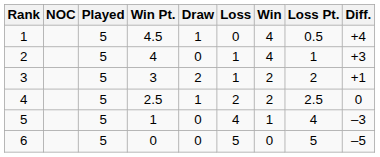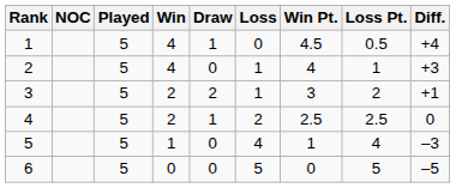 <table class="wikitable sortable" style="text-align:center;">
 <tr>
 <th>Rank</th>
 <th>NOC</th>
 <th>Played</th>
-<th>Win Pt.</th>
+<th>Win</th>
 <th>Draw</th>
 <th>Loss</th>
-<th>Win</th>
+<th>Win Pt.</th>
 <th>Loss Pt.</th>
 <th>Diff.</th>
 </tr>
 <tr>
 <td>1</td>
 <td align="left"></td>
 <td>5</td>
-<td>4.5</td>
+<td>4</td>
 <td>1</td>
 <td>0</td>
-<td>4</td>
+<td>4.5</td>
 <td>0.5</td>
 <td>+4</td>
 </tr>
 <tr>
 <td>2</td>
 <td align="left"></td>
 <td>5</td>
 <td>4</td>
 <td>0</td>
 <td>1</td>
 <td>4</td>
 <td>1</td>
 <td>+3</td>
 </tr>
 <tr>
 <td>3</td>
 <td align="left"></td>
 <td>5</td>
-<td>3</td>
+<td>2</td>
 <td>2</td>
 <td>1</td>
-<td>2</td>
+<td>3</td>
 <td>2</td>
 <td>+1</td>
 </tr>
 <tr>
 <td>4</td>
 <td align="left"></td>
 <td>5</td>
-<td>2.5</td>
+<td>2</td>
 <td>1</td>
 <td>2</td>
-<td>2</td>
+<td>2.5</td>
 <td>2.5</td>
 <td>0</td>
 </tr>
 <tr>
 <td>5</td>
 <td align="left"></td>
 <td>5</td>
 <td>1</td>
 <td>0</td>
 <td>4</td>
 <td>1</td>
 <td>4</td>
 <td>–3</td>
 </tr>
 <tr>
 <td>6</td>
 <td align="left"></td>
 <td>5</td>
 <td>0</td>
 <td>0</td>
 <td>5</td>
 <td>0</td>
 <td>5</td>
 <td>–5</td>
 </tr>
 </table>
